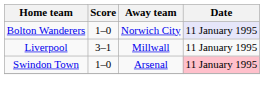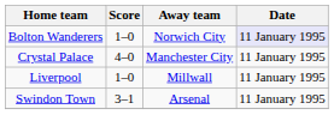 <table class="wikitable" style="text-align: center">
 <tr>
 <th>Home team</th>
 <th>Score</th>
 <th>Away team</th>
 <th>Date</th>
 </tr>
 <tr>
 <td><a href='#'>Bolton Wanderers</a></td>
 <td>1–0</td>
 <td><a href='#'>Norwich City</a></td>
 <td style="background: lavender;">11 January 1995</td>
 </tr>
 <tr>
+<td><a href='#'>Crystal Palace</a></td>
+<td>4–0</td>
+<td><a href='#'>Manchester City</a></td>
+<td>11 January 1995</td>
+</tr>
+<tr>
 <td><a href='#'>Liverpool</a></td>
-<td>3–1</td>
+<td>1–0</td>
 <td><a href='#'>Millwall</a></td>
 <td>11 January 1995</td>
 </tr>
 <tr>
 <td><a href='#'>Swindon Town</a></td>
-<td>1–0</td>
+<td>3–1</td>
 <td><a href='#'>Arsenal</a></td>
-<td style="background: pink;">11 January 1995</td>
+<td>11 January 1995</td>
 </tr>
 <tr>
 </tr>
 </table>
